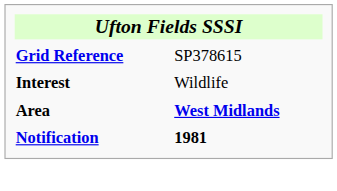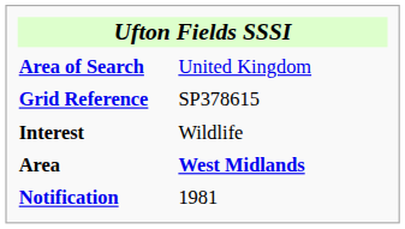 <table class="infobox" style="float: right; font-size: 90%; width: 20em" cellspacing="5" valign="top">
 <tr>
 <th bgcolor="#ddffcc" colspan="2" style="font-size: larger"  align="center"><em>Ufton Fields SSSI</em></th>
+</tr>
+<tr>
+<td width="42%"><strong><a href='#'>Area of Search</a></strong></td>
+<td><a href='#'>United Kingdom</a></td>
 </tr>
 <tr>
 <td><strong><a href='#'>Grid Reference</a></strong></td>
 <td>SP378615</td>
 </tr>
 <tr>
 <td><strong>Interest</strong></td>
 <td>Wildlife</td>
 </tr>
 <tr>
 <td><strong>Area</strong></td>
 <td><strong><a href='#'>West Midlands</a></strong></td>
 </tr>
 <tr>
 <td><strong><a href='#'>Notification</a></strong></td>
-<td><strong>1981</strong></td>
+<td>1981</td>
 </tr>
 </table>
